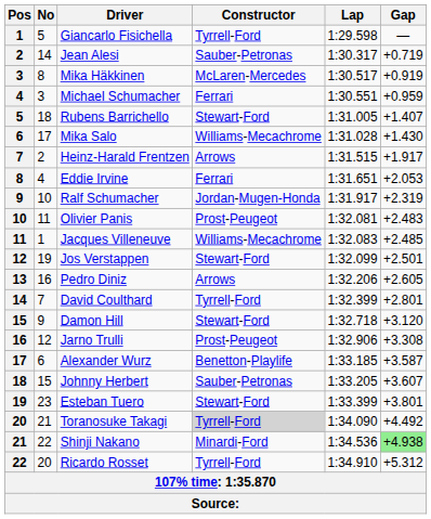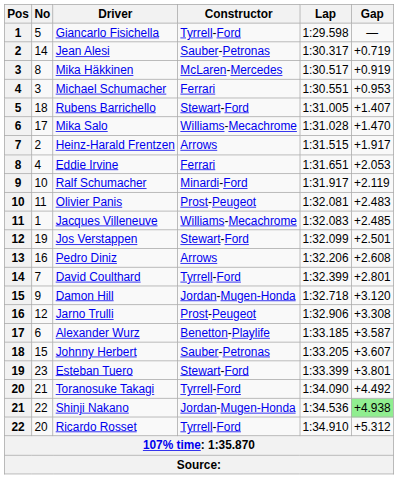 <table class="wikitable sortable" style="font-size: 95%;">
 <tr>
 <th>Pos</th>
 <th>No</th>
 <th>Driver</th>
 <th>Constructor</th>
 <th>Lap</th>
 <th>Gap</th>
 </tr>
 <tr>
 <th>1</th>
 <td>5</td>
 <td> <a href='#'>Giancarlo Fisichella</a></td>
 <td><a href='#'>Tyrrell</a>-<a href='#'>Ford</a></td>
 <td>1:29.598</td>
 <td align="center">—</td>
 </tr>
 <tr>
 <th>2</th>
 <td>14</td>
 <td> <a href='#'>Jean Alesi</a></td>
 <td><a href='#'>Sauber</a>-<a href='#'>Petronas</a></td>
 <td>1:30.317</td>
 <td>+0.719</td>
 </tr>
 <tr>
 <th>3</th>
 <td>8</td>
 <td> <a href='#'>Mika Häkkinen</a></td>
 <td><a href='#'>McLaren</a>-<a href='#'>Mercedes</a></td>
 <td>1:30.517</td>
 <td>+0.919</td>
 </tr>
 <tr>
 <th>4</th>
 <td>3</td>
 <td> <a href='#'>Michael Schumacher</a></td>
 <td><a href='#'>Ferrari</a></td>
 <td>1:30.551</td>
-<td>+0.959</td>
+<td>+0.953</td>
 </tr>
 <tr>
 <th>5</th>
 <td>18</td>
 <td> <a href='#'>Rubens Barrichello</a></td>
 <td><a href='#'>Stewart</a>-<a href='#'>Ford</a></td>
 <td>1:31.005</td>
 <td>+1.407</td>
 </tr>
 <tr>
 <th>6</th>
 <td>17</td>
 <td> <a href='#'>Mika Salo</a></td>
 <td><a href='#'>Williams</a>-<a href='#'>Mecachrome</a></td>
 <td>1:31.028</td>
-<td>+1.430</td>
+<td>+1.470</td>
 </tr>
 <tr>
 <th>7</th>
 <td>2</td>
 <td> <a href='#'>Heinz-Harald Frentzen</a></td>
 <td><a href='#'>Arrows</a></td>
 <td>1:31.515</td>
 <td>+1.917</td>
 </tr>
 <tr>
 <th>8</th>
 <td>4</td>
 <td> <a href='#'>Eddie Irvine</a></td>
 <td><a href='#'>Ferrari</a></td>
 <td>1:31.651</td>
 <td>+2.053</td>
 </tr>
 <tr>
 <th>9</th>
 <td>10</td>
 <td> <a href='#'>Ralf Schumacher</a></td>
-<td><a href='#'>Jordan</a>-<a href='#'>Mugen-Honda</a></td>
+<td><a href='#'>Minardi</a>-<a href='#'>Ford</a></td>
 <td>1:31.917</td>
-<td>+2.319</td>
+<td>+2.119</td>
 </tr>
 <tr>
 <th>10</th>
 <td>11</td>
 <td> <a href='#'>Olivier Panis</a></td>
 <td><a href='#'>Prost</a>-<a href='#'>Peugeot</a></td>
 <td>1:32.081</td>
 <td>+2.483</td>
 </tr>
 <tr>
 <th>11</th>
 <td>1</td>
 <td> <a href='#'>Jacques Villeneuve</a></td>
 <td><a href='#'>Williams</a>-<a href='#'>Mecachrome</a></td>
 <td>1:32.083</td>
 <td>+2.485</td>
 </tr>
 <tr>
 <th>12</th>
 <td>19</td>
 <td> <a href='#'>Jos Verstappen</a></td>
 <td><a href='#'>Stewart</a>-<a href='#'>Ford</a></td>
 <td>1:32.099</td>
 <td>+2.501</td>
 </tr>
 <tr>
 <th>13</th>
 <td>16</td>
 <td> <a href='#'>Pedro Diniz</a></td>
 <td><a href='#'>Arrows</a></td>
 <td>1:32.206</td>
-<td>+2.605</td>
+<td>+2.608</td>
 </tr>
 <tr>
 <th>14</th>
 <td>7</td>
 <td> <a href='#'>David Coulthard</a></td>
 <td><a href='#'>Tyrrell</a>-<a href='#'>Ford</a></td>
 <td>1:32.399</td>
 <td>+2.801</td>
 </tr>
 <tr>
 <th>15</th>
 <td>9</td>
 <td> <a href='#'>Damon Hill</a></td>
-<td><a href='#'>Stewart</a>-<a href='#'>Ford</a></td>
+<td><a href='#'>Jordan</a>-<a href='#'>Mugen-Honda</a></td>
 <td>1:32.718</td>
 <td>+3.120</td>
 </tr>
 <tr>
 <th>16</th>
 <td>12</td>
 <td> <a href='#'>Jarno Trulli</a></td>
 <td><a href='#'>Prost</a>-<a href='#'>Peugeot</a></td>
 <td>1:32.906</td>
 <td>+3.308</td>
 </tr>
 <tr>
 <th>17</th>
 <td>6</td>
 <td> <a href='#'>Alexander Wurz</a></td>
 <td><a href='#'>Benetton</a>-<a href='#'>Playlife</a></td>
 <td>1:33.185</td>
 <td>+3.587</td>
 </tr>
 <tr>
 <th>18</th>
 <td>15</td>
 <td> <a href='#'>Johnny Herbert</a></td>
 <td><a href='#'>Sauber</a>-<a href='#'>Petronas</a></td>
 <td>1:33.205</td>
 <td>+3.607</td>
 </tr>
 <tr>
 <th>19</th>
 <td>23</td>
 <td> <a href='#'>Esteban Tuero</a></td>
 <td><a href='#'>Stewart</a>-<a href='#'>Ford</a></td>
 <td>1:33.399</td>
 <td>+3.801</td>
 </tr>
 <tr>
 <th>20</th>
 <td>21</td>
 <td> <a href='#'>Toranosuke Takagi</a></td>
-<td style="background: lightgrey;"><a href='#'>Tyrrell</a>-<a href='#'>Ford</a></td>
+<td><a href='#'>Tyrrell</a>-<a href='#'>Ford</a></td>
 <td>1:34.090</td>
 <td>+4.492</td>
 </tr>
 <tr>
 <th>21</th>
 <td>22</td>
 <td> <a href='#'>Shinji Nakano</a></td>
-<td><a href='#'>Minardi</a>-<a href='#'>Ford</a></td>
+<td><a href='#'>Jordan</a>-<a href='#'>Mugen-Honda</a></td>
 <td>1:34.536</td>
 <td style="background: lightgreen;">+4.938</td>
 </tr>
 <tr>
 <th>22</th>
 <td>20</td>
 <td> <a href='#'>Ricardo Rosset</a></td>
 <td><a href='#'>Tyrrell</a>-<a href='#'>Ford</a></td>
 <td>1:34.910</td>
 <td>+5.312</td>
 </tr>
 <tr>
 <th colspan="6"><a href='#'>107% time</a>: 1:35.870</th>
 </tr>
 <tr>
 <th colspan="6">Source:</th>
 </tr>
 </table>
